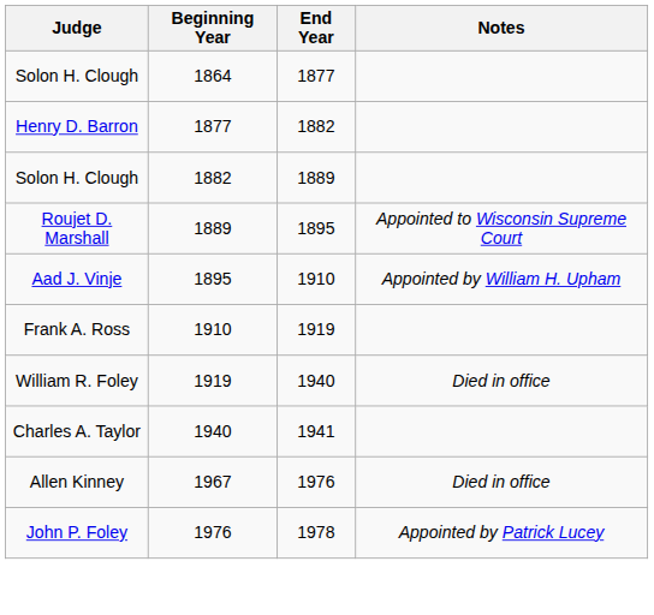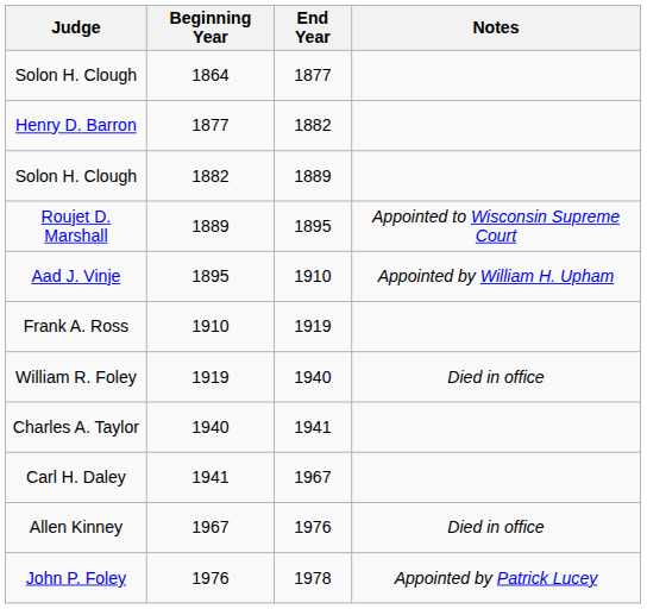 <table class=wikitable style="text-align:center">
 <tr>
 <th>Judge</th>
 <th>Beginning Year</th>
 <th>End Year</th>
 <th>Notes</th>
 </tr>
 <tr style="height:3em">
 <td>Solon H. Clough</td>
 <td>1864</td>
 <td>1877</td>
 <td></td>
 </tr>
 <tr style="height:3em">
 <td><a href='#'>Henry D. Barron</a></td>
 <td>1877</td>
 <td>1882</td>
 <td></td>
 </tr>
 <tr style="height:3em">
 <td>Solon H. Clough</td>
 <td>1882</td>
 <td>1889</td>
 <td></td>
 </tr>
 <tr style="height:3em">
 <td><a href='#'>Roujet D. Marshall</a></td>
 <td>1889</td>
 <td>1895</td>
 <td><em>Appointed to <a href='#'>Wisconsin Supreme Court</a></em></td>
 </tr>
 <tr style="height:3em">
 <td><a href='#'>Aad J. Vinje</a></td>
 <td>1895</td>
 <td>1910</td>
 <td><em>Appointed by <a href='#'>William H. Upham</a></em></td>
 </tr>
 <tr style="height:3em">
 <td>Frank A. Ross</td>
 <td>1910</td>
 <td>1919</td>
 <td></td>
 </tr>
 <tr style="height:3em">
 <td>William R. Foley</td>
 <td>1919</td>
 <td>1940</td>
 <td><em>Died in office</em></td>
 </tr>
 <tr style="height:3em">
 <td>Charles A. Taylor</td>
 <td>1940</td>
 <td>1941</td>
 <td></td>
 </tr>
 <tr style="height:3em">
+<td>Carl H. Daley</td>
+<td>1941</td>
+<td>1967</td>
+<td></td>
+</tr>
+<tr style="height:3em">
 <td>Allen Kinney</td>
 <td>1967</td>
 <td>1976</td>
 <td><em>Died in office</em></td>
 </tr>
 <tr style="height:3em">
 <td><a href='#'>John P. Foley</a></td>
 <td>1976</td>
 <td>1978</td>
 <td><em>Appointed by <a href='#'>Patrick Lucey</a></em></td>
 </tr>
 </table>
